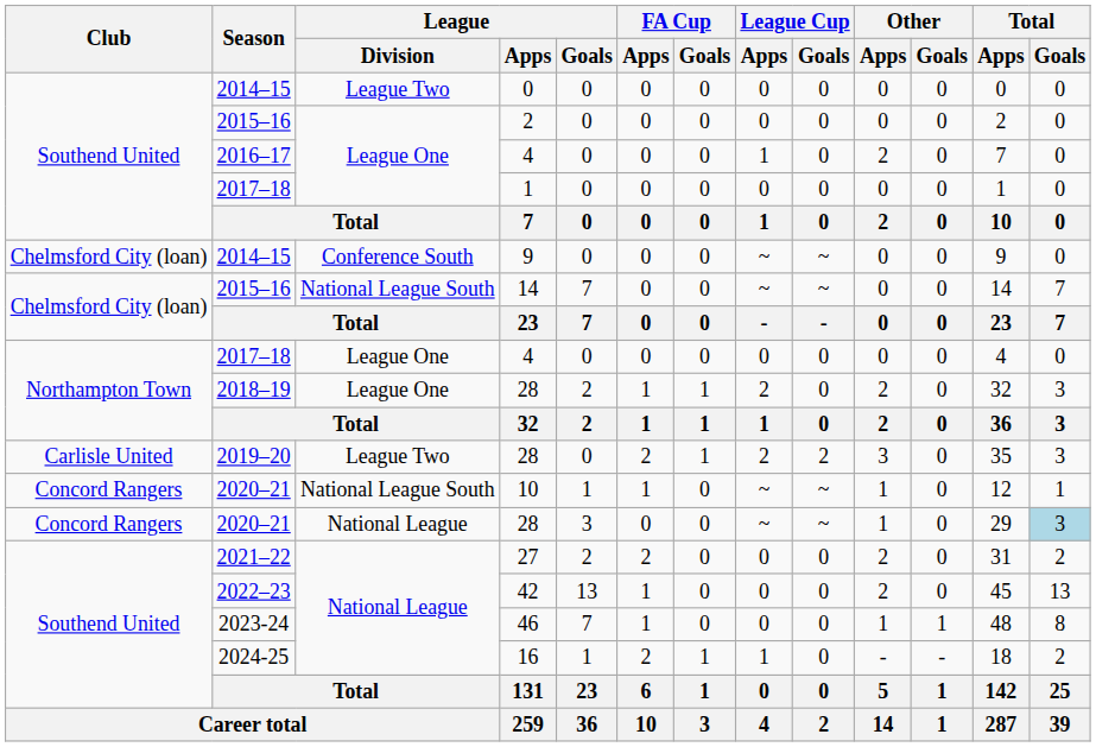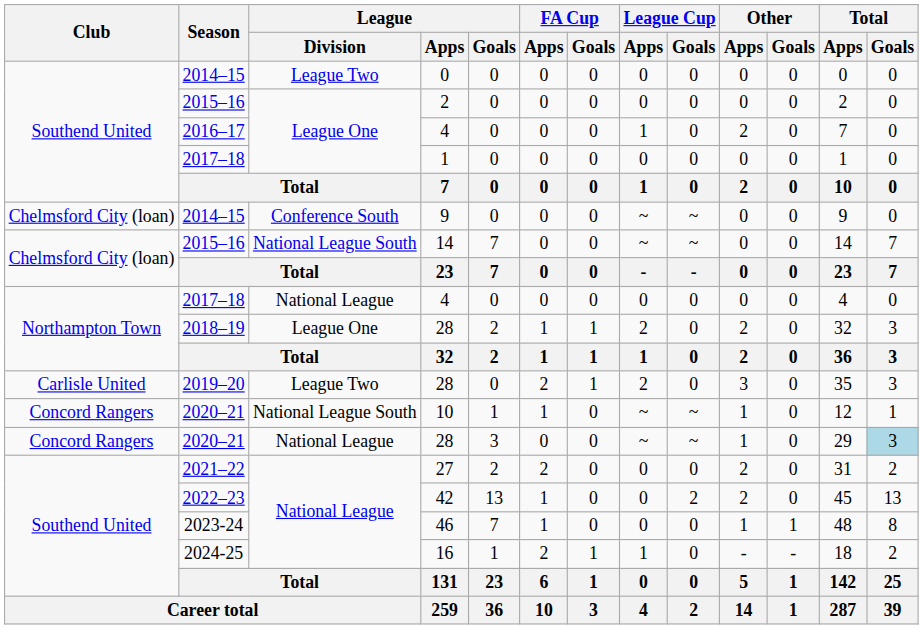 <table class="wikitable" style="text-align:center">
 <tr>
 <th rowspan="2">Club</th>
 <th rowspan="2">Season</th>
 <th colspan="3">League</th>
 <th colspan="2"><a href='#'>FA Cup</a></th>
 <th colspan="2"><a href='#'>League Cup</a></th>
 <th colspan="2">Other</th>
 <th colspan="2">Total</th>
 </tr>
 <tr>
 <th>Division</th>
 <th>Apps</th>
 <th>Goals</th>
 <th>Apps</th>
 <th>Goals</th>
 <th>Apps</th>
 <th>Goals</th>
 <th>Apps</th>
 <th>Goals</th>
 <th>Apps</th>
 <th>Goals</th>
 </tr>
 <tr>
 <td rowspan="5"><a href='#'>Southend United</a></td>
 <td><a href='#'>2014–15</a></td>
 <td><a href='#'>League Two</a></td>
 <td>0</td>
 <td>0</td>
 <td>0</td>
 <td>0</td>
 <td>0</td>
 <td>0</td>
 <td>0</td>
 <td>0</td>
 <td>0</td>
 <td>0</td>
 </tr>
 <tr>
 <td><a href='#'>2015–16</a></td>
 <td rowspan="3"><a href='#'>League One</a></td>
 <td>2</td>
 <td>0</td>
 <td>0</td>
 <td>0</td>
 <td>0</td>
 <td>0</td>
 <td>0</td>
 <td>0</td>
 <td>2</td>
 <td>0</td>
 </tr>
 <tr>
 <td><a href='#'>2016–17</a></td>
 <td>4</td>
 <td>0</td>
 <td>0</td>
 <td>0</td>
 <td>1</td>
 <td>0</td>
 <td>2</td>
 <td>0</td>
 <td>7</td>
 <td>0</td>
 </tr>
 <tr>
 <td><a href='#'>2017–18</a></td>
 <td>1</td>
 <td>0</td>
 <td>0</td>
 <td>0</td>
 <td>0</td>
 <td>0</td>
 <td>0</td>
 <td>0</td>
 <td>1</td>
 <td>0</td>
 </tr>
 <tr>
 <th colspan="2">Total</th>
 <th>7</th>
 <th>0</th>
 <th>0</th>
 <th>0</th>
 <th>1</th>
 <th>0</th>
 <th>2</th>
 <th>0</th>
 <th>10</th>
 <th>0</th>
 </tr>
 <tr>
 <td><a href='#'>Chelmsford City</a> (loan)</td>
 <td><a href='#'>2014–15</a></td>
 <td><a href='#'>Conference South</a></td>
 <td>9</td>
 <td>0</td>
 <td>0</td>
 <td>0</td>
 <td>~</td>
 <td>~</td>
 <td>0</td>
 <td>0</td>
 <td>9</td>
 <td>0</td>
 </tr>
 <tr>
 <td rowspan="2"><a href='#'>Chelmsford City</a> (loan)</td>
 <td><a href='#'>2015–16</a></td>
 <td><a href='#'>National League South</a></td>
 <td>14</td>
 <td>7</td>
 <td>0</td>
 <td>0</td>
 <td>~</td>
 <td>~</td>
 <td>0</td>
 <td>0</td>
 <td>14</td>
 <td>7</td>
 </tr>
 <tr>
 <th colspan="2">Total</th>
 <th>23</th>
 <th>7</th>
 <th>0</th>
 <th>0</th>
 <th>-</th>
 <th>-</th>
 <th>0</th>
 <th>0</th>
 <th>23</th>
 <th>7</th>
 </tr>
 <tr>
 <td rowspan="3"><a href='#'>Northampton Town</a></td>
 <td><a href='#'>2017–18</a></td>
-<td>League One</td>
+<td>National League</td>
 <td>4</td>
 <td>0</td>
 <td>0</td>
 <td>0</td>
 <td>0</td>
 <td>0</td>
 <td>0</td>
 <td>0</td>
 <td>4</td>
 <td>0</td>
 </tr>
 <tr>
 <td><a href='#'>2018–19</a></td>
 <td>League One</td>
 <td>28</td>
 <td>2</td>
 <td>1</td>
 <td>1</td>
 <td>2</td>
 <td>0</td>
 <td>2</td>
 <td>0</td>
 <td>32</td>
 <td>3</td>
 </tr>
 <tr>
 <th colspan="2">Total</th>
 <th>32</th>
 <th>2</th>
 <th>1</th>
 <th>1</th>
 <th>1</th>
 <th>0</th>
 <th>2</th>
 <th>0</th>
 <th>36</th>
 <th>3</th>
 </tr>
 <tr>
 <td><a href='#'>Carlisle United</a></td>
 <td><a href='#'>2019–20</a></td>
 <td>League Two</td>
 <td>28</td>
 <td>0</td>
 <td>2</td>
 <td>1</td>
 <td>2</td>
-<td>2</td>
+<td>0</td>
 <td>3</td>
 <td>0</td>
 <td>35</td>
 <td>3</td>
 </tr>
 <tr>
 <td><a href='#'>Concord Rangers</a></td>
 <td><a href='#'>2020–21</a></td>
 <td>National League South</td>
 <td>10</td>
 <td>1</td>
 <td>1</td>
 <td>0</td>
 <td>~</td>
 <td>~</td>
 <td>1</td>
 <td>0</td>
 <td>12</td>
 <td>1</td>
 </tr>
 <tr>
 <td><a href='#'>Concord Rangers</a></td>
 <td><a href='#'>2020–21</a></td>
 <td>National League</td>
 <td>28</td>
 <td>3</td>
 <td>0</td>
 <td>0</td>
 <td>~</td>
 <td>~</td>
 <td>1</td>
 <td>0</td>
 <td>29</td>
 <td style="background: lightblue;">3</td>
 </tr>
 <tr>
 <td rowspan="5"><a href='#'>Southend United</a></td>
 <td><a href='#'>2021–22</a></td>
 <td rowspan="4"><a href='#'>National League</a></td>
 <td>27</td>
 <td>2</td>
 <td>2</td>
 <td>0</td>
 <td>0</td>
 <td>0</td>
 <td>2</td>
 <td>0</td>
 <td>31</td>
 <td>2</td>
 </tr>
 <tr>
 <td><a href='#'>2022–23</a></td>
 <td>42</td>
 <td>13</td>
 <td>1</td>
 <td>0</td>
 <td>0</td>
-<td>0</td>
+<td>2</td>
 <td>2</td>
 <td>0</td>
 <td>45</td>
 <td>13</td>
 </tr>
 <tr>
 <td>2023-24</td>
 <td>46</td>
 <td>7</td>
 <td>1</td>
 <td>0</td>
 <td>0</td>
 <td>0</td>
 <td>1</td>
 <td>1</td>
 <td>48</td>
 <td>8</td>
 </tr>
 <tr>
 <td>2024-25</td>
 <td>16</td>
 <td>1</td>
 <td>2</td>
 <td>1</td>
 <td>1</td>
 <td>0</td>
 <td>-</td>
 <td>-</td>
 <td>18</td>
 <td>2</td>
 </tr>
 <tr>
 <th colspan="2">Total</th>
 <th>131</th>
 <th>23</th>
 <th>6</th>
 <th>1</th>
 <th>0</th>
 <th>0</th>
 <th>5</th>
 <th>1</th>
 <th>142</th>
 <th>25</th>
 </tr>
 <tr>
 <th colspan="3">Career total</th>
 <th>259</th>
 <th>36</th>
 <th>10</th>
 <th>3</th>
 <th>4</th>
 <th>2</th>
 <th>14</th>
 <th>1</th>
 <th>287</th>
 <th>39</th>
 </tr>
 </table>
